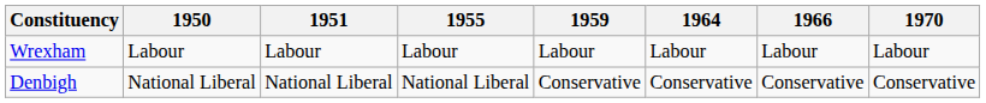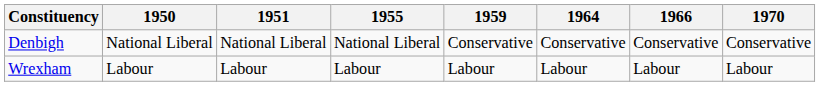 <table class="wikitable">
 <tr>
 <th>Constituency</th>
 <th>1950</th>
 <th>1951</th>
 <th>1955</th>
 <th>1959</th>
 <th>1964</th>
 <th>1966</th>
 <th>1970</th>
 </tr>
 <tr>
+<td><a href='#'>Denbigh</a></td>
+<td bgcolor=>National Liberal</td>
+<td bgcolor=>National Liberal</td>
+<td bgcolor=>National Liberal</td>
+<td bgcolor=>Conservative</td>
+<td bgcolor=>Conservative</td>
+<td bgcolor=>Conservative</td>
+<td bgcolor=>Conservative</td>
+</tr>
+<tr>
 <td><a href='#'>Wrexham</a></td>
 <td bgcolor=>Labour</td>
 <td bgcolor=>Labour</td>
 <td bgcolor=>Labour</td>
 <td bgcolor=>Labour</td>
 <td bgcolor=>Labour</td>
 <td bgcolor=>Labour</td>
 <td bgcolor=>Labour</td>
 </tr>
-<tr>
-<td><a href='#'>Denbigh</a></td>
-<td bgcolor=>National Liberal</td>
-<td bgcolor=>National Liberal</td>
-<td bgcolor=>National Liberal</td>
-<td bgcolor=>Conservative</td>
-<td bgcolor=>Conservative</td>
-<td bgcolor=>Conservative</td>
-<td bgcolor=>Conservative</td>
-</tr>
 </table>
